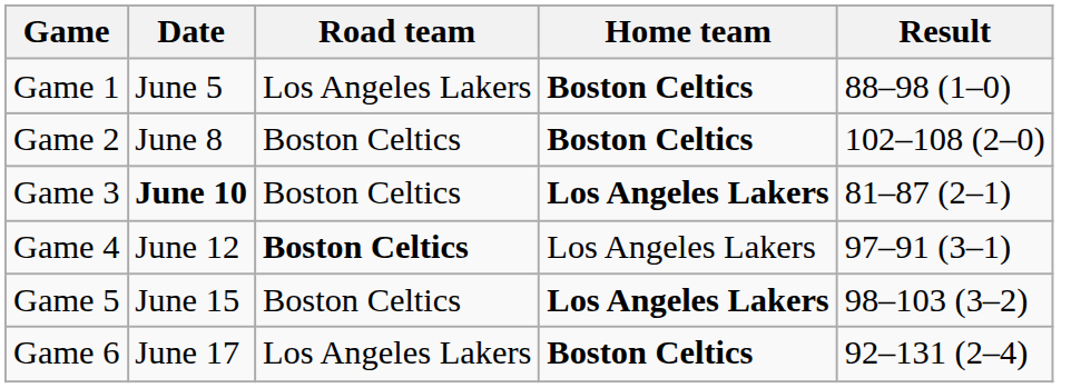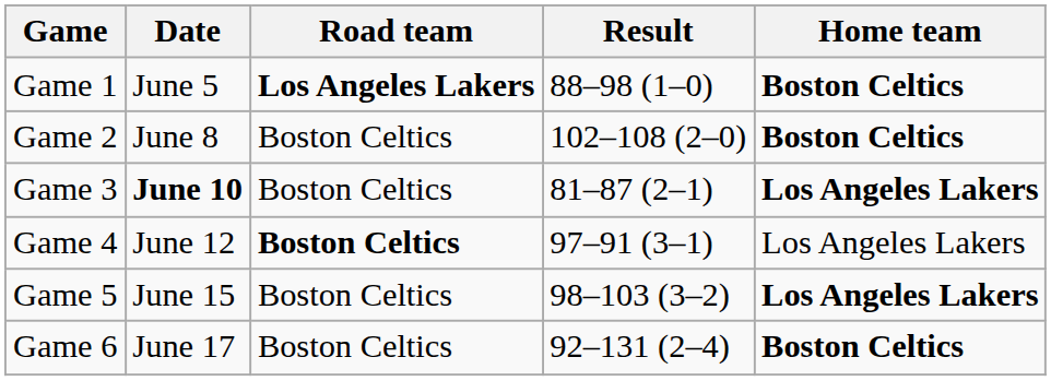 <table class="wikitable">
 <tr>
 <th>Game</th>
 <th>Date</th>
 <th>Road team</th>
+<th>Result</th>
 <th>Home team</th>
-<th>Result</th>
 </tr>
 <tr>
 <td>Game 1</td>
 <td>June 5</td>
-<td>Los Angeles Lakers</td>
+<td><strong>Los Angeles Lakers</strong></td>
+<td>88–98 (1–0)</td>
 <td><strong>Boston Celtics</strong></td>
-<td>88–98 (1–0)</td>
 </tr>
 <tr>
 <td>Game 2</td>
 <td>June 8</td>
 <td>Boston Celtics</td>
+<td>102–108 (2–0)</td>
 <td><strong>Boston Celtics</strong></td>
-<td>102–108 (2–0)</td>
 </tr>
 <tr>
 <td>Game 3</td>
 <td><strong>June 10</strong></td>
 <td>Boston Celtics</td>
+<td>81–87 (2–1)</td>
 <td><strong>Los Angeles Lakers</strong></td>
-<td>81–87 (2–1)</td>
 </tr>
 <tr>
 <td>Game 4</td>
 <td>June 12</td>
 <td><strong>Boston Celtics</strong></td>
+<td>97–91 (3–1)</td>
 <td>Los Angeles Lakers</td>
-<td>97–91 (3–1)</td>
 </tr>
 <tr>
 <td>Game 5</td>
 <td>June 15</td>
 <td>Boston Celtics</td>
+<td>98–103 (3–2)</td>
 <td><strong>Los Angeles Lakers</strong></td>
-<td>98–103 (3–2)</td>
 </tr>
 <tr>
 <td>Game 6</td>
 <td>June 17</td>
-<td>Los Angeles Lakers</td>
+<td>Boston Celtics</td>
+<td>92–131 (2–4)</td>
 <td><strong>Boston Celtics</strong></td>
-<td>92–131 (2–4)</td>
 </tr>
 </table>
